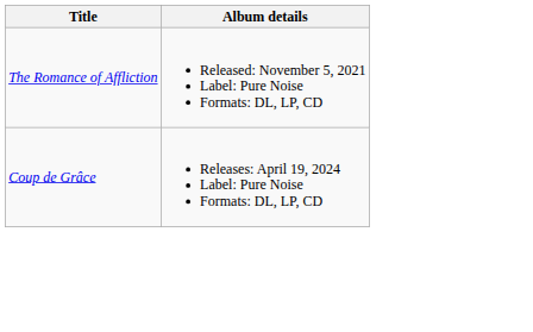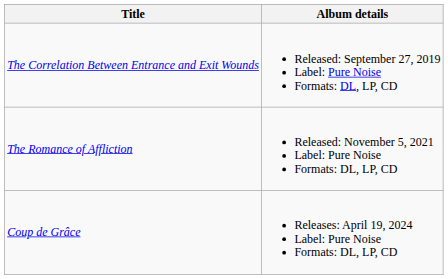 <table class="wikitable">
 <tr>
 <th>Title</th>
 <th>Album details</th>
+</tr>
+<tr>
+<td><em><a href='#'>The Correlation Between Entrance and Exit Wounds</a></em></td>
+<td><br><ul><li>Released: September 27, 2019</li><li>Label: <a href='#'>Pure Noise</a></li><li>Formats: <a href='#'>DL</a>, LP, CD</li></ul></td>
 </tr>
 <tr>
 <td><em><a href='#'>The Romance of Affliction</a></em></td>
 <td><br><ul><li>Released: November 5, 2021</li><li>Label: Pure Noise</li><li>Formats: DL, LP, CD</li></ul></td>
 </tr>
 <tr>
 <td><em><a href='#'>Coup de Grâce</a></em></td>
 <td><br><ul><li>Releases: April 19, 2024</li><li>Label: Pure Noise</li><li>Formats: DL, LP, CD</li></ul></td>
 </tr>
 </table>
